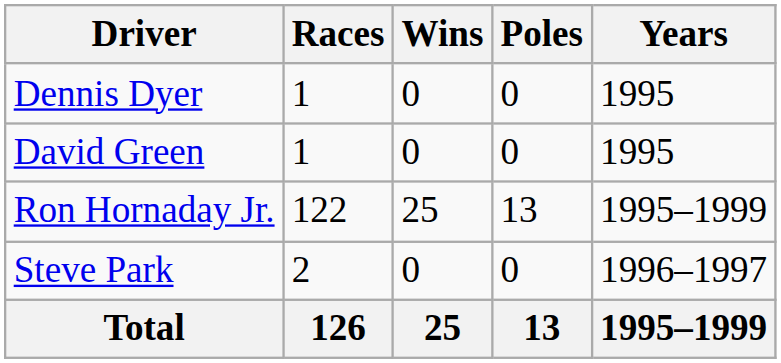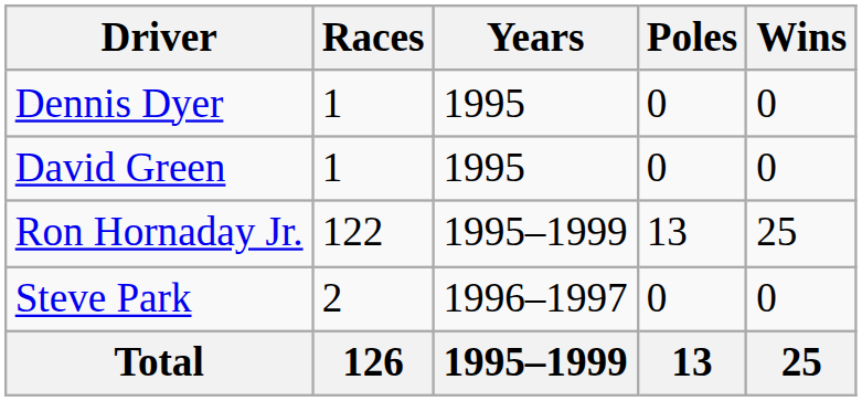 <table class="wikitable sortable">
 <tr>
 <th>Driver</th>
 <th>Races</th>
+<th>Years</th>
+<th>Poles</th>
 <th>Wins</th>
-<th>Poles</th>
-<th>Years</th>
 </tr>
 <tr>
 <td><a href='#'>Dennis Dyer</a></td>
 <td>1</td>
+<td>1995</td>
 <td>0</td>
 <td>0</td>
-<td>1995</td>
 </tr>
 <tr>
 <td><a href='#'>David Green</a></td>
 <td>1</td>
+<td>1995</td>
 <td>0</td>
 <td>0</td>
-<td>1995</td>
 </tr>
 <tr>
 <td><a href='#'>Ron Hornaday Jr.</a></td>
 <td>122</td>
+<td>1995–1999</td>
+<td>13</td>
 <td>25</td>
-<td>13</td>
-<td>1995–1999</td>
 </tr>
 <tr>
 <td><a href='#'>Steve Park</a></td>
 <td>2</td>
+<td>1996–1997</td>
 <td>0</td>
 <td>0</td>
-<td>1996–1997</td>
 </tr>
 <tr>
 <th>Total</th>
 <th>126</th>
+<th>1995–1999</th>
+<th>13</th>
 <th>25</th>
-<th>13</th>
-<th>1995–1999</th>
 </tr>
 </table>
